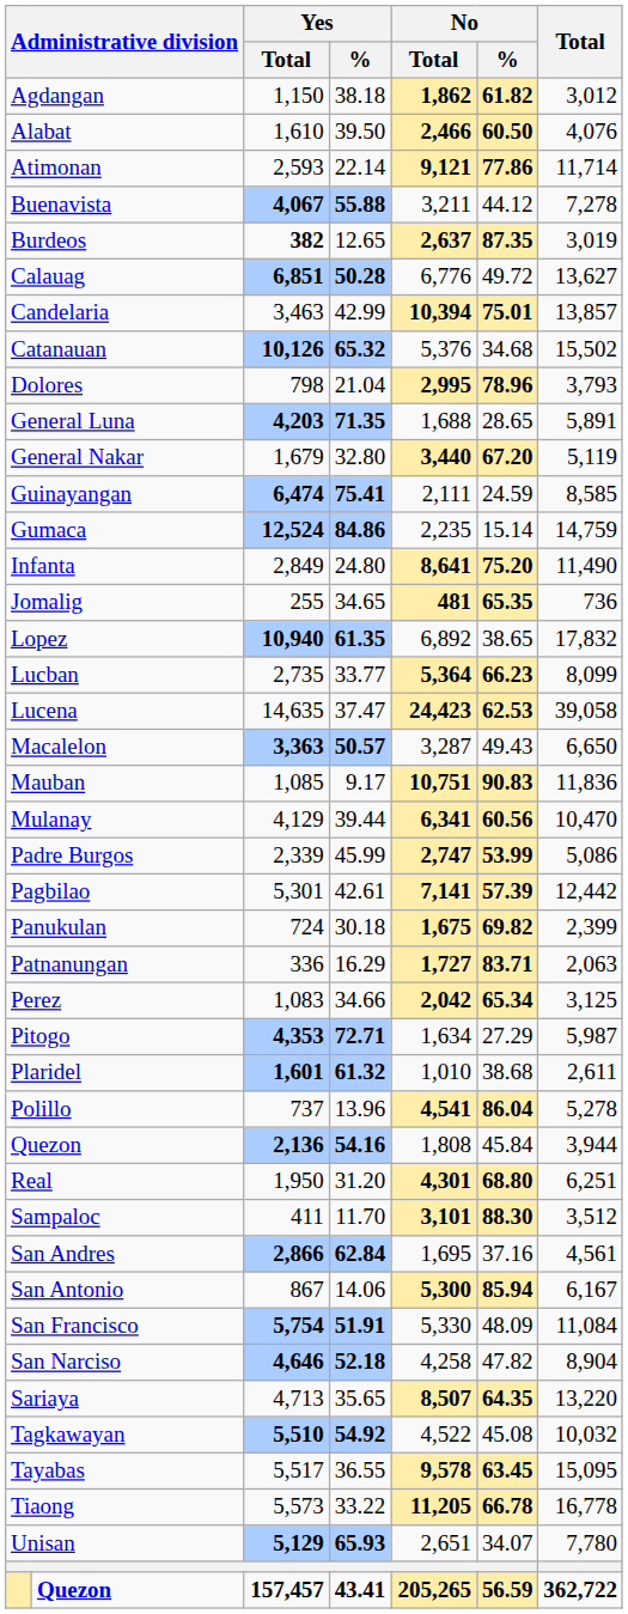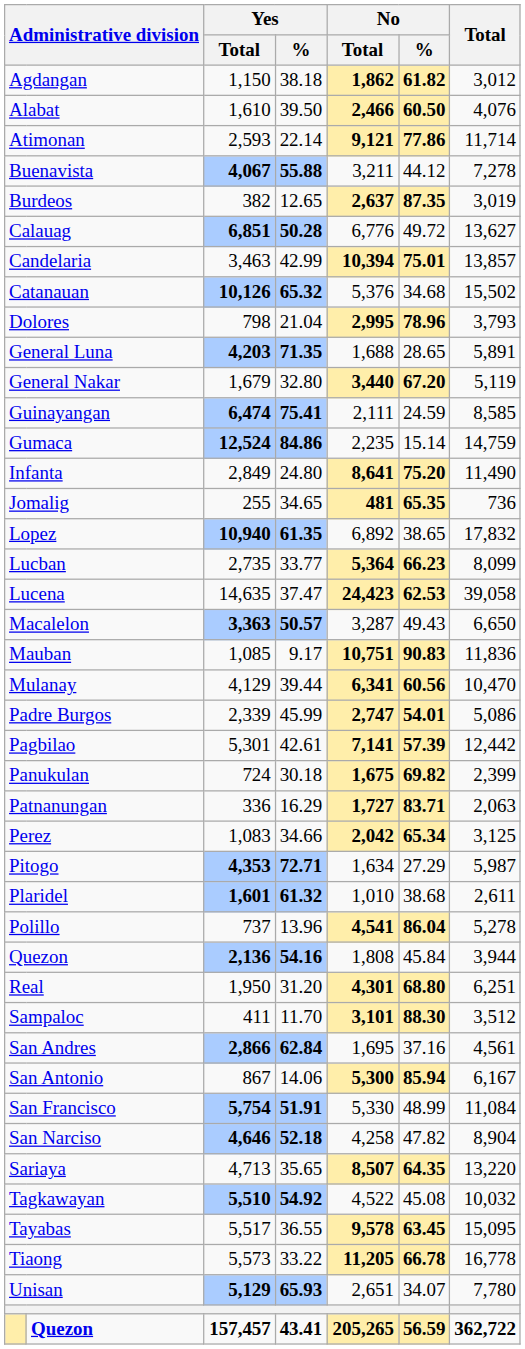 <table class="wikitable sortable" style="text-align:right; font-size:94%">
 <tr>
 <th colspan="2" rowspan="2"><a href='#'>Administrative division</a></th>
 <th colspan="2">Yes</th>
 <th colspan="2">No</th>
 <th rowspan="2">Total</th>
 </tr>
 <tr>
 <th width="50px">Total</th>
 <th width="30px">%</th>
 <th width="50px">Total</th>
 <th width="30px">%</th>
 </tr>
 <tr>
 <td colspan="2" align="left"><a href='#'>Agdangan</a></td>
 <td>1,150</td>
 <td>38.18</td>
 <td bgcolor="#fea"><strong>1,862</strong></td>
 <td bgcolor="#fea"><strong>61.82</strong></td>
 <td>3,012</td>
 </tr>
 <tr>
 <td colspan="2" align="left"><a href='#'>Alabat</a></td>
 <td>1,610</td>
 <td>39.50</td>
 <td bgcolor="#fea"><strong>2,466</strong></td>
 <td bgcolor="#fea"><strong>60.50</strong></td>
 <td>4,076</td>
 </tr>
 <tr>
 <td colspan="2" align="left"><a href='#'>Atimonan</a></td>
 <td>2,593</td>
 <td>22.14</td>
 <td bgcolor="#fea"><strong>9,121</strong></td>
 <td bgcolor="#fea"><strong>77.86</strong></td>
 <td>11,714</td>
 </tr>
 <tr>
 <td colspan="2" align="left"><a href='#'>Buenavista</a></td>
 <td bgcolor="#acf"><strong>4,067</strong></td>
 <td bgcolor="#acf"><strong>55.88</strong></td>
 <td>3,211</td>
 <td>44.12</td>
 <td>7,278</td>
 </tr>
 <tr>
 <td colspan="2" align="left"><a href='#'>Burdeos</a></td>
-<td><strong>382</strong></td>
+<td>382</td>
 <td>12.65</td>
 <td bgcolor="#fea"><strong>2,637</strong></td>
 <td bgcolor="#fea"><strong>87.35</strong></td>
 <td>3,019</td>
 </tr>
 <tr>
 <td colspan="2" align="left"><a href='#'>Calauag</a></td>
 <td bgcolor="#acf"><strong>6,851</strong></td>
 <td bgcolor="#acf"><strong>50.28</strong></td>
 <td>6,776</td>
 <td>49.72</td>
 <td>13,627</td>
 </tr>
 <tr>
 <td colspan="2" align="left"><a href='#'>Candelaria</a></td>
 <td>3,463</td>
 <td>42.99</td>
 <td bgcolor="#fea"><strong>10,394</strong></td>
 <td bgcolor="#fea"><strong>75.01</strong></td>
 <td>13,857</td>
 </tr>
 <tr>
 <td colspan="2" align="left"><a href='#'>Catanauan</a></td>
 <td bgcolor="#acf"><strong>10,126</strong></td>
 <td bgcolor="#acf"><strong>65.32</strong></td>
 <td>5,376</td>
 <td>34.68</td>
 <td>15,502</td>
 </tr>
 <tr>
 <td colspan="2" align="left"><a href='#'>Dolores</a></td>
 <td>798</td>
 <td>21.04</td>
 <td bgcolor="#fea"><strong>2,995</strong></td>
 <td bgcolor="#fea"><strong>78.96</strong></td>
 <td>3,793</td>
 </tr>
 <tr>
 <td colspan="2" align="left"><a href='#'>General Luna</a></td>
 <td bgcolor="#acf"><strong>4,203</strong></td>
 <td bgcolor="#acf"><strong>71.35</strong></td>
 <td>1,688</td>
 <td>28.65</td>
 <td>5,891</td>
 </tr>
 <tr>
 <td colspan="2" align="left"><a href='#'>General Nakar</a></td>
 <td>1,679</td>
 <td>32.80</td>
 <td bgcolor="#fea"><strong>3,440</strong></td>
 <td bgcolor="#fea"><strong>67.20</strong></td>
 <td>5,119</td>
 </tr>
 <tr>
 <td colspan="2" align="left"><a href='#'>Guinayangan</a></td>
 <td bgcolor="#acf"><strong>6,474</strong></td>
 <td bgcolor="#acf"><strong>75.41</strong></td>
 <td>2,111</td>
 <td>24.59</td>
 <td>8,585</td>
 </tr>
 <tr>
 <td colspan="2" align="left"><a href='#'>Gumaca</a></td>
 <td bgcolor="#acf"><strong>12,524</strong></td>
 <td bgcolor="#acf"><strong>84.86</strong></td>
 <td>2,235</td>
 <td>15.14</td>
 <td>14,759</td>
 </tr>
 <tr>
 <td colspan="2" align="left"><a href='#'>Infanta</a></td>
 <td>2,849</td>
 <td>24.80</td>
 <td bgcolor="#fea"><strong>8,641</strong></td>
 <td bgcolor="#fea"><strong>75.20</strong></td>
 <td>11,490</td>
 </tr>
 <tr>
 <td colspan="2" align="left"><a href='#'>Jomalig</a></td>
 <td>255</td>
 <td>34.65</td>
 <td bgcolor="#fea"><strong>481</strong></td>
 <td bgcolor="#fea"><strong>65.35</strong></td>
 <td>736</td>
 </tr>
 <tr>
 <td colspan="2" align="left"><a href='#'>Lopez</a></td>
 <td bgcolor="#acf"><strong>10,940</strong></td>
 <td bgcolor="#acf"><strong>61.35</strong></td>
 <td>6,892</td>
 <td>38.65</td>
 <td>17,832</td>
 </tr>
 <tr>
 <td colspan="2" align="left"><a href='#'>Lucban</a></td>
 <td>2,735</td>
 <td>33.77</td>
 <td bgcolor="#fea"><strong>5,364</strong></td>
 <td bgcolor="#fea"><strong>66.23</strong></td>
 <td>8,099</td>
 </tr>
 <tr>
 <td colspan="2" align="left"><a href='#'>Lucena</a></td>
 <td>14,635</td>
 <td>37.47</td>
 <td bgcolor="#fea"><strong>24,423</strong></td>
 <td bgcolor="#fea"><strong>62.53</strong></td>
 <td>39,058</td>
 </tr>
 <tr>
 <td colspan="2" align="left"><a href='#'>Macalelon</a></td>
 <td bgcolor="#acf"><strong>3,363</strong></td>
 <td bgcolor="#acf"><strong>50.57</strong></td>
 <td>3,287</td>
 <td>49.43</td>
 <td>6,650</td>
 </tr>
 <tr>
 <td colspan="2" align="left"><a href='#'>Mauban</a></td>
 <td>1,085</td>
 <td>9.17</td>
 <td bgcolor="#fea"><strong>10,751</strong></td>
 <td bgcolor="#fea"><strong>90.83</strong></td>
 <td>11,836</td>
 </tr>
 <tr>
 <td colspan="2" align="left"><a href='#'>Mulanay</a></td>
 <td>4,129</td>
 <td>39.44</td>
 <td bgcolor="#fea"><strong>6,341</strong></td>
 <td bgcolor="#fea"><strong>60.56</strong></td>
 <td>10,470</td>
 </tr>
 <tr>
 <td colspan="2" align="left"><a href='#'>Padre Burgos</a></td>
 <td>2,339</td>
 <td>45.99</td>
 <td bgcolor="#fea"><strong>2,747</strong></td>
-<td bgcolor="#fea"><strong>53.99</strong></td>
+<td bgcolor="#fea"><strong>54.01</strong></td>
 <td>5,086</td>
 </tr>
 <tr>
 <td colspan="2" align="left"><a href='#'>Pagbilao</a></td>
 <td>5,301</td>
 <td>42.61</td>
 <td bgcolor="#fea"><strong>7,141</strong></td>
 <td bgcolor="#fea"><strong>57.39</strong></td>
 <td>12,442</td>
 </tr>
 <tr>
 <td colspan="2" align="left"><a href='#'>Panukulan</a></td>
 <td>724</td>
 <td>30.18</td>
 <td bgcolor="#fea"><strong>1,675</strong></td>
 <td bgcolor="#fea"><strong>69.82</strong></td>
 <td>2,399</td>
 </tr>
 <tr>
 <td colspan="2" align="left"><a href='#'>Patnanungan</a></td>
 <td>336</td>
 <td>16.29</td>
 <td bgcolor="#fea"><strong>1,727</strong></td>
 <td bgcolor="#fea"><strong>83.71</strong></td>
 <td>2,063</td>
 </tr>
 <tr>
 <td colspan="2" align="left"><a href='#'>Perez</a></td>
 <td>1,083</td>
 <td>34.66</td>
 <td bgcolor="#fea"><strong>2,042</strong></td>
 <td bgcolor="#fea"><strong>65.34</strong></td>
 <td>3,125</td>
 </tr>
 <tr>
 <td colspan="2" align="left"><a href='#'>Pitogo</a></td>
 <td bgcolor="#acf"><strong>4,353</strong></td>
 <td bgcolor="#acf"><strong>72.71</strong></td>
 <td>1,634</td>
 <td>27.29</td>
 <td>5,987</td>
 </tr>
 <tr>
 <td colspan="2" align="left"><a href='#'>Plaridel</a></td>
 <td bgcolor="#acf"><strong>1,601</strong></td>
 <td bgcolor="#acf"><strong>61.32</strong></td>
 <td>1,010</td>
 <td>38.68</td>
 <td>2,611</td>
 </tr>
 <tr>
 <td colspan="2" align="left"><a href='#'>Polillo</a></td>
 <td>737</td>
 <td>13.96</td>
 <td bgcolor="#fea"><strong>4,541</strong></td>
 <td bgcolor="#fea"><strong>86.04</strong></td>
 <td>5,278</td>
 </tr>
 <tr>
 <td colspan="2" align="left"><a href='#'>Quezon</a></td>
 <td bgcolor="#acf"><strong>2,136</strong></td>
 <td bgcolor="#acf"><strong>54.16</strong></td>
 <td>1,808</td>
 <td>45.84</td>
 <td>3,944</td>
 </tr>
 <tr>
 <td colspan="2" align="left"><a href='#'>Real</a></td>
 <td>1,950</td>
 <td>31.20</td>
 <td bgcolor="#fea"><strong>4,301</strong></td>
 <td bgcolor="#fea"><strong>68.80</strong></td>
 <td>6,251</td>
 </tr>
 <tr>
 <td colspan="2" align="left"><a href='#'>Sampaloc</a></td>
 <td>411</td>
 <td>11.70</td>
 <td bgcolor="#fea"><strong>3,101</strong></td>
 <td bgcolor="#fea"><strong>88.30</strong></td>
 <td>3,512</td>
 </tr>
 <tr>
 <td colspan="2" align="left"><a href='#'>San Andres</a></td>
 <td bgcolor="#acf"><strong>2,866</strong></td>
 <td bgcolor="#acf"><strong>62.84</strong></td>
 <td>1,695</td>
 <td>37.16</td>
 <td>4,561</td>
 </tr>
 <tr>
 <td colspan="2" align="left"><a href='#'>San Antonio</a></td>
 <td>867</td>
 <td>14.06</td>
 <td bgcolor="#fea"><strong>5,300</strong></td>
 <td bgcolor="#fea"><strong>85.94</strong></td>
 <td>6,167</td>
 </tr>
 <tr>
 <td colspan="2" align="left"><a href='#'>San Francisco</a></td>
 <td bgcolor="#acf"><strong>5,754</strong></td>
 <td bgcolor="#acf"><strong>51.91</strong></td>
 <td>5,330</td>
-<td>48.09</td>
+<td>48.99</td>
 <td>11,084</td>
 </tr>
 <tr>
 <td colspan="2" align="left"><a href='#'>San Narciso</a></td>
 <td bgcolor="#acf"><strong>4,646</strong></td>
 <td bgcolor="#acf"><strong>52.18</strong></td>
 <td>4,258</td>
 <td>47.82</td>
 <td>8,904</td>
 </tr>
 <tr>
 <td colspan="2" align="left"><a href='#'>Sariaya</a></td>
 <td>4,713</td>
 <td>35.65</td>
 <td bgcolor="#fea"><strong>8,507</strong></td>
 <td bgcolor="#fea"><strong>64.35</strong></td>
 <td>13,220</td>
 </tr>
 <tr>
 <td colspan="2" align="left"><a href='#'>Tagkawayan</a></td>
 <td bgcolor="#acf"><strong>5,510</strong></td>
 <td bgcolor="#acf"><strong>54.92</strong></td>
 <td>4,522</td>
 <td>45.08</td>
 <td>10,032</td>
 </tr>
 <tr>
 <td colspan="2" align="left"><a href='#'>Tayabas</a></td>
 <td>5,517</td>
 <td>36.55</td>
 <td bgcolor="#fea"><strong>9,578</strong></td>
 <td bgcolor="#fea"><strong>63.45</strong></td>
 <td>15,095</td>
 </tr>
 <tr>
 <td colspan="2" align="left"><a href='#'>Tiaong</a></td>
 <td>5,573</td>
 <td>33.22</td>
 <td bgcolor="#fea"><strong>11,205</strong></td>
 <td bgcolor="#fea"><strong>66.78</strong></td>
 <td>16,778</td>
 </tr>
 <tr>
 <td colspan="2" align="left"><a href='#'>Unisan</a></td>
 <td bgcolor="#acf"><strong>5,129</strong></td>
 <td bgcolor="#acf"><strong>65.93</strong></td>
 <td>2,651</td>
 <td>34.07</td>
 <td>7,780</td>
 </tr>
 <tr class="sortbottom">
 <th colspan="6"></th>
 <th></th>
 </tr>
 <tr class="sortbottom" style="font-weight:bold;">
 <td bgcolor="#fea"></td>
 <td align="left"><a href='#'>Quezon</a></td>
 <td>157,457</td>
 <td>43.41</td>
 <td bgcolor="#fea">205,265</td>
 <td bgcolor="#fea">56.59</td>
 <td><strong>362,722</strong></td>
 </tr>
 </table>
